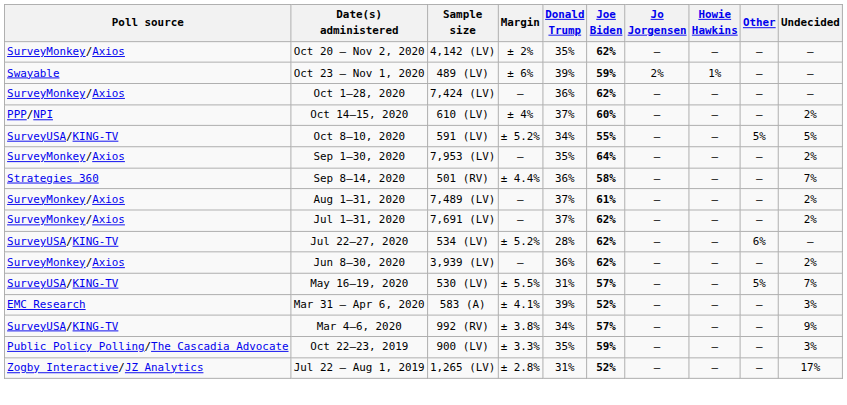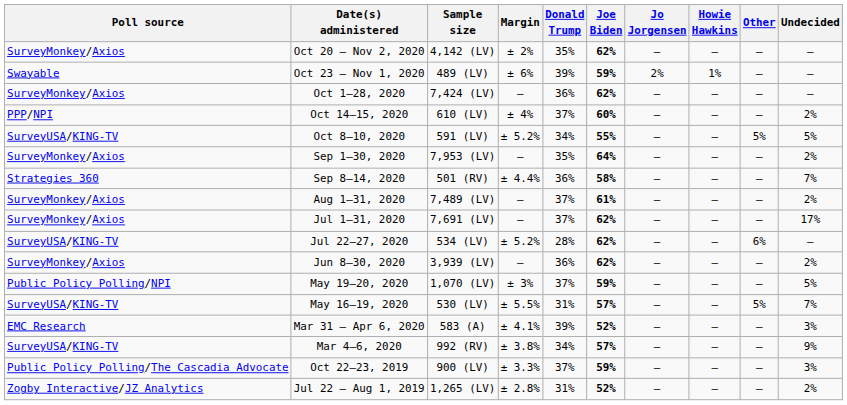 <table class="wikitable sortable" style="text-align:center;font-size:90%;line-height:17px">
 <tr>
 <th>Poll source</th>
 <th>Date(s)<br>administered</th>
 <th>Sample<br>size</th>
 <th>Margin<br></th>
 <th class="unsortable"><a href='#'>Donald<br>Trump</a><br><small></small></th>
 <th class="unsortable"><a href='#'>Joe<br>Biden</a><br><small></small></th>
 <th class="unsortable"><a href='#'>Jo<br>Jorgensen</a><br><small></small></th>
 <th class="unsortable"><a href='#'>Howie<br>Hawkins</a><br><small></small></th>
 <th class="unsortable"><a href='#'>Other</a></th>
 <th class="unsortable">Undecided</th>
 </tr>
 <tr>
 <td style="text-align:left;"><a href='#'>SurveyMonkey</a>/<a href='#'>Axios</a></td>
 <td>Oct 20 – Nov 2, 2020</td>
 <td>4,142 (LV)</td>
 <td>± 2%</td>
 <td>35%</td>
 <td><strong>62%</strong></td>
 <td>–</td>
 <td>–</td>
 <td>–</td>
 <td>–</td>
 </tr>
 <tr>
 <td style="text-align:left;"><a href='#'>Swayable</a></td>
 <td>Oct 23 – Nov 1, 2020</td>
 <td>489 (LV)</td>
 <td>± 6%</td>
 <td>39%</td>
 <td><strong>59%</strong></td>
 <td>2%</td>
 <td>1%</td>
 <td>–</td>
 <td>–</td>
 </tr>
 <tr>
 <td style="text-align:left;"><a href='#'>SurveyMonkey</a>/<a href='#'>Axios</a></td>
 <td>Oct 1–28, 2020</td>
 <td>7,424 (LV)</td>
 <td>–</td>
 <td>36%</td>
 <td><strong>62%</strong></td>
 <td>–</td>
 <td>–</td>
 <td>–</td>
 <td>–</td>
 </tr>
 <tr>
 <td style="text-align:left;"><a href='#'>PPP</a>/<a href='#'>NPI</a></td>
 <td>Oct 14–15, 2020</td>
 <td>610 (LV)</td>
 <td>± 4%</td>
 <td>37%</td>
 <td><strong>60%</strong></td>
 <td>–</td>
 <td>–</td>
 <td>–</td>
 <td>2%</td>
 </tr>
 <tr>
 <td style="text-align:left;"><a href='#'>SurveyUSA</a>/<a href='#'>KING-TV</a></td>
 <td>Oct 8–10, 2020</td>
 <td>591 (LV)</td>
 <td>± 5.2%</td>
 <td>34%</td>
 <td><strong>55%</strong></td>
 <td>–</td>
 <td>–</td>
 <td>5%</td>
 <td>5%</td>
 </tr>
 <tr>
 <td style="text-align:left;"><a href='#'>SurveyMonkey</a>/<a href='#'>Axios</a></td>
 <td>Sep 1–30, 2020</td>
 <td>7,953 (LV)</td>
 <td>–</td>
 <td>35%</td>
 <td><strong>64%</strong></td>
 <td>–</td>
 <td>–</td>
 <td>–</td>
 <td>2%</td>
 </tr>
 <tr>
 <td style="text-align:left;"><a href='#'>Strategies 360</a></td>
 <td>Sep 8–14, 2020</td>
 <td>501 (RV)</td>
 <td>± 4.4%</td>
 <td>36%</td>
 <td><strong>58%</strong></td>
 <td>–</td>
 <td>–</td>
 <td>–</td>
 <td>7%</td>
 </tr>
 <tr>
 <td style="text-align:left;"><a href='#'>SurveyMonkey</a>/<a href='#'>Axios</a></td>
 <td>Aug 1–31, 2020</td>
 <td>7,489 (LV)</td>
 <td>–</td>
 <td>37%</td>
 <td><strong>61%</strong></td>
 <td>–</td>
 <td>–</td>
 <td>–</td>
 <td>2%</td>
 </tr>
 <tr>
 <td style="text-align:left;"><a href='#'>SurveyMonkey</a>/<a href='#'>Axios</a></td>
 <td>Jul 1–31, 2020</td>
 <td>7,691 (LV)</td>
 <td>–</td>
 <td>37%</td>
 <td><strong>62%</strong></td>
 <td>–</td>
 <td>–</td>
 <td>–</td>
-<td>2%</td>
+<td>17%</td>
 </tr>
 <tr>
 <td style="text-align:left;"><a href='#'>SurveyUSA</a>/<a href='#'>KING-TV</a></td>
 <td>Jul 22–27, 2020</td>
 <td>534 (LV)</td>
 <td>± 5.2%</td>
 <td>28%</td>
 <td><strong>62%</strong></td>
 <td>–</td>
 <td>–</td>
 <td>6%</td>
 <td>–</td>
 </tr>
 <tr>
 <td style="text-align:left;"><a href='#'>SurveyMonkey</a>/<a href='#'>Axios</a></td>
 <td>Jun 8–30, 2020</td>
 <td>3,939 (LV)</td>
 <td>–</td>
 <td>36%</td>
 <td><strong>62%</strong></td>
 <td>–</td>
 <td>–</td>
 <td>–</td>
 <td>2%</td>
+</tr>
+<tr>
+<td style="text-align:left;"><a href='#'>Public Policy Polling</a>/<a href='#'>NPI</a></td>
+<td>May 19–20, 2020</td>
+<td>1,070 (LV)</td>
+<td>± 3%</td>
+<td>37%</td>
+<td><strong>59%</strong></td>
+<td>–</td>
+<td>–</td>
+<td>–</td>
+<td>5%</td>
 </tr>
 <tr>
 <td style="text-align:left;"><a href='#'>SurveyUSA</a>/<a href='#'>KING-TV</a></td>
 <td>May 16–19, 2020</td>
 <td>530 (LV)</td>
 <td>± 5.5%</td>
 <td>31%</td>
 <td><strong>57%</strong></td>
 <td>–</td>
 <td>–</td>
 <td>5%</td>
 <td>7%</td>
 </tr>
 <tr>
 <td style="text-align:left;"><a href='#'>EMC Research</a></td>
 <td>Mar 31 – Apr 6, 2020</td>
 <td>583 (A)</td>
 <td>± 4.1%</td>
 <td>39%</td>
 <td><strong>52%</strong></td>
 <td>–</td>
 <td>–</td>
 <td>–</td>
 <td>3%</td>
 </tr>
 <tr>
 <td style="text-align:left;"><a href='#'>SurveyUSA</a>/<a href='#'>KING-TV</a></td>
 <td>Mar 4–6, 2020</td>
 <td>992 (RV)</td>
 <td>± 3.8%</td>
 <td>34%</td>
 <td><strong>57%</strong></td>
 <td>–</td>
 <td>–</td>
 <td>–</td>
 <td>9%</td>
 </tr>
 <tr>
 <td style="text-align:left;"><a href='#'>Public Policy Polling</a>/<a href='#'>The Cascadia Advocate</a></td>
 <td>Oct 22–23, 2019</td>
 <td>900 (LV)</td>
 <td>± 3.3%</td>
-<td>35%</td>
+<td>37%</td>
 <td><strong>59%</strong></td>
 <td>–</td>
 <td>–</td>
 <td>–</td>
 <td>3%</td>
 </tr>
 <tr>
 <td style="text-align:left;"><a href='#'>Zogby Interactive</a>/<a href='#'>JZ Analytics</a></td>
 <td>Jul 22 – Aug 1, 2019</td>
 <td>1,265 (LV)</td>
 <td>± 2.8%</td>
 <td>31%</td>
 <td><strong>52%</strong></td>
 <td>–</td>
 <td>–</td>
 <td>–</td>
-<td>17%</td>
+<td>2%</td>
 </tr>
 </table>
